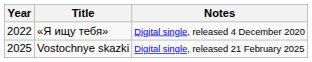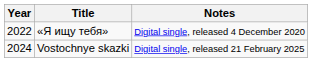 <table class="wikitable">
 <tr>
 <th>Year</th>
 <th>Title</th>
 <th>Notes</th>
 </tr>
 <tr>
 <td>2022</td>
 <td>«Я ищу тебя»</td>
 <td><small><a href='#'>Digital single</a>, released 4 December 2020</small></td>
 </tr>
 <tr>
-<td>2025</td>
+<td>2024</td>
 <td>Vostochnye skazki</td>
 <td><small><a href='#'>Digital single</a>, released 21 February 2025</small> </td>
 </tr>
 </table>
